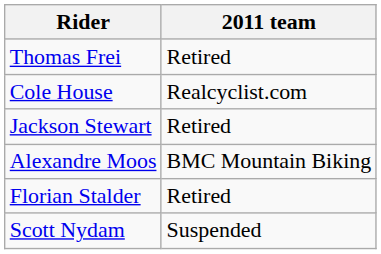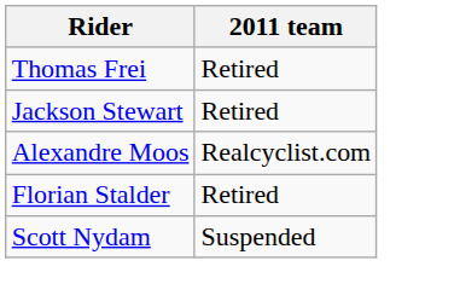 <table class="wikitable">
 <tr>
 <th>Rider</th>
 <th>2011 team</th>
 </tr>
 <tr>
 <td><a href='#'>Thomas Frei</a></td>
 <td>Retired</td>
 </tr>
 <tr>
-<td><a href='#'>Cole House</a></td>
-<td>Realcyclist.com</td>
-</tr>
-<tr>
 <td><a href='#'>Jackson Stewart</a></td>
 <td>Retired</td>
 </tr>
 <tr>
 <td><a href='#'>Alexandre Moos</a></td>
-<td>BMC Mountain Biking</td>
+<td>Realcyclist.com</td>
 </tr>
 <tr>
 <td><a href='#'>Florian Stalder</a></td>
 <td>Retired</td>
 </tr>
 <tr>
 <td><a href='#'>Scott Nydam</a></td>
 <td>Suspended</td>
 </tr>
 </table>
